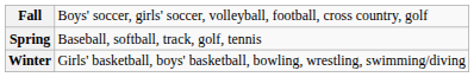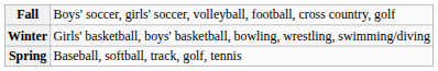 <table class="wikitable">
 <tr>
 <th>Fall</th>
 <td>Boys' soccer, girls' soccer, volleyball, football, cross country, golf</td>
 </tr>
 <tr>
+<th>Winter</th>
+<td>Girls' basketball, boys' basketball, bowling, wrestling, swimming/diving</td>
+</tr>
+<tr>
 <th>Spring</th>
 <td>Baseball, softball, track, golf, tennis</td>
 </tr>
-<tr>
-<th>Winter</th>
-<td>Girls' basketball, boys' basketball, bowling, wrestling, swimming/diving</td>
-</tr>
 </table>
